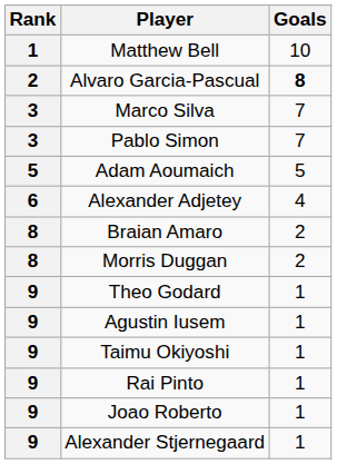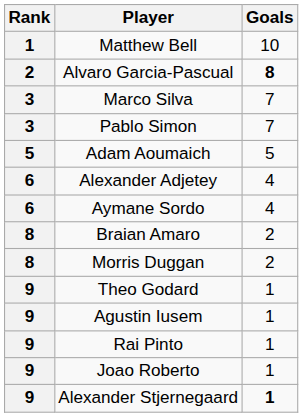 <table class="wikitable" style="text-align:center">
 <tr>
 <th>Rank </th>
 <th>Player</th>
 <th>Goals</th>
 </tr>
 <tr>
 <th>1</th>
 <td>Matthew Bell</td>
 <td>10</td>
 </tr>
 <tr>
 <th>2</th>
 <td>Alvaro Garcia-Pascual</td>
 <td><strong>8</strong></td>
 </tr>
 <tr>
 <th>3</th>
 <td>Marco Silva</td>
 <td>7</td>
 </tr>
 <tr>
 <th>3</th>
 <td>Pablo Simon</td>
 <td>7</td>
 </tr>
 <tr>
 <th>5</th>
 <td>Adam Aoumaich</td>
 <td>5</td>
 </tr>
 <tr>
 <th>6</th>
 <td>Alexander Adjetey</td>
 <td>4</td>
 </tr>
 <tr>
+<th>6</th>
+<td>Aymane Sordo</td>
+<td>4</td>
+</tr>
+<tr>
 <th>8</th>
 <td>Braian Amaro</td>
 <td>2</td>
 </tr>
 <tr>
 <th>8</th>
 <td>Morris Duggan</td>
 <td>2</td>
 </tr>
 <tr>
 <th>9</th>
 <td>Theo Godard</td>
 <td>1</td>
 </tr>
 <tr>
 <th>9</th>
 <td>Agustin Iusem</td>
 <td>1</td>
 </tr>
 <tr>
 <th>9</th>
-<td>Taimu Okiyoshi</td>
-<td>1</td>
-</tr>
-<tr>
-<th>9</th>
 <td>Rai Pinto</td>
 <td>1</td>
 </tr>
 <tr>
 <th>9</th>
 <td>Joao Roberto</td>
 <td>1</td>
 </tr>
 <tr>
 <th>9</th>
 <td>Alexander Stjernegaard</td>
-<td>1</td>
+<td><strong>1</strong></td>
 </tr>
 </table>
